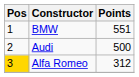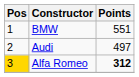 <table class="wikitable"   style="font-size:   85%;">
 <tr>
 <th>Pos</th>
 <th>Constructor</th>
 <th>Points</th>
 </tr>
 <tr>
 <td>1</td>
 <td> <a href='#'>BMW</a></td>
 <td align="right">551</td>
 </tr>
 <tr>
 <td>2</td>
 <td> <a href='#'>Audi</a></td>
-<td align="right">500</td>
+<td align="right">497</td>
 </tr>
 <tr>
 <td style="background: gold;">3</td>
 <td> <a href='#'>Alfa Romeo</a></td>
-<td align="right">312</td>
+<td align="right"><strong>312</strong></td>
 </tr>
 <tr>
 </tr>
 </table>
